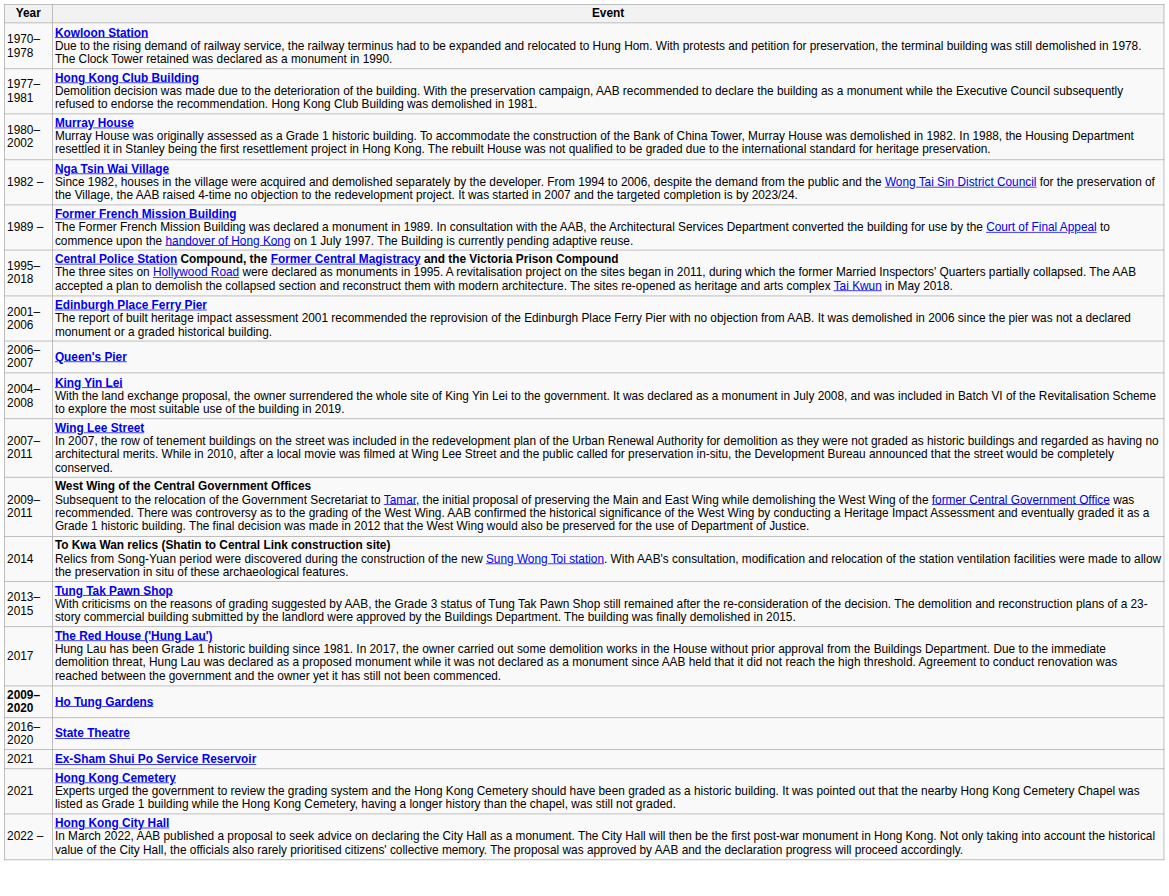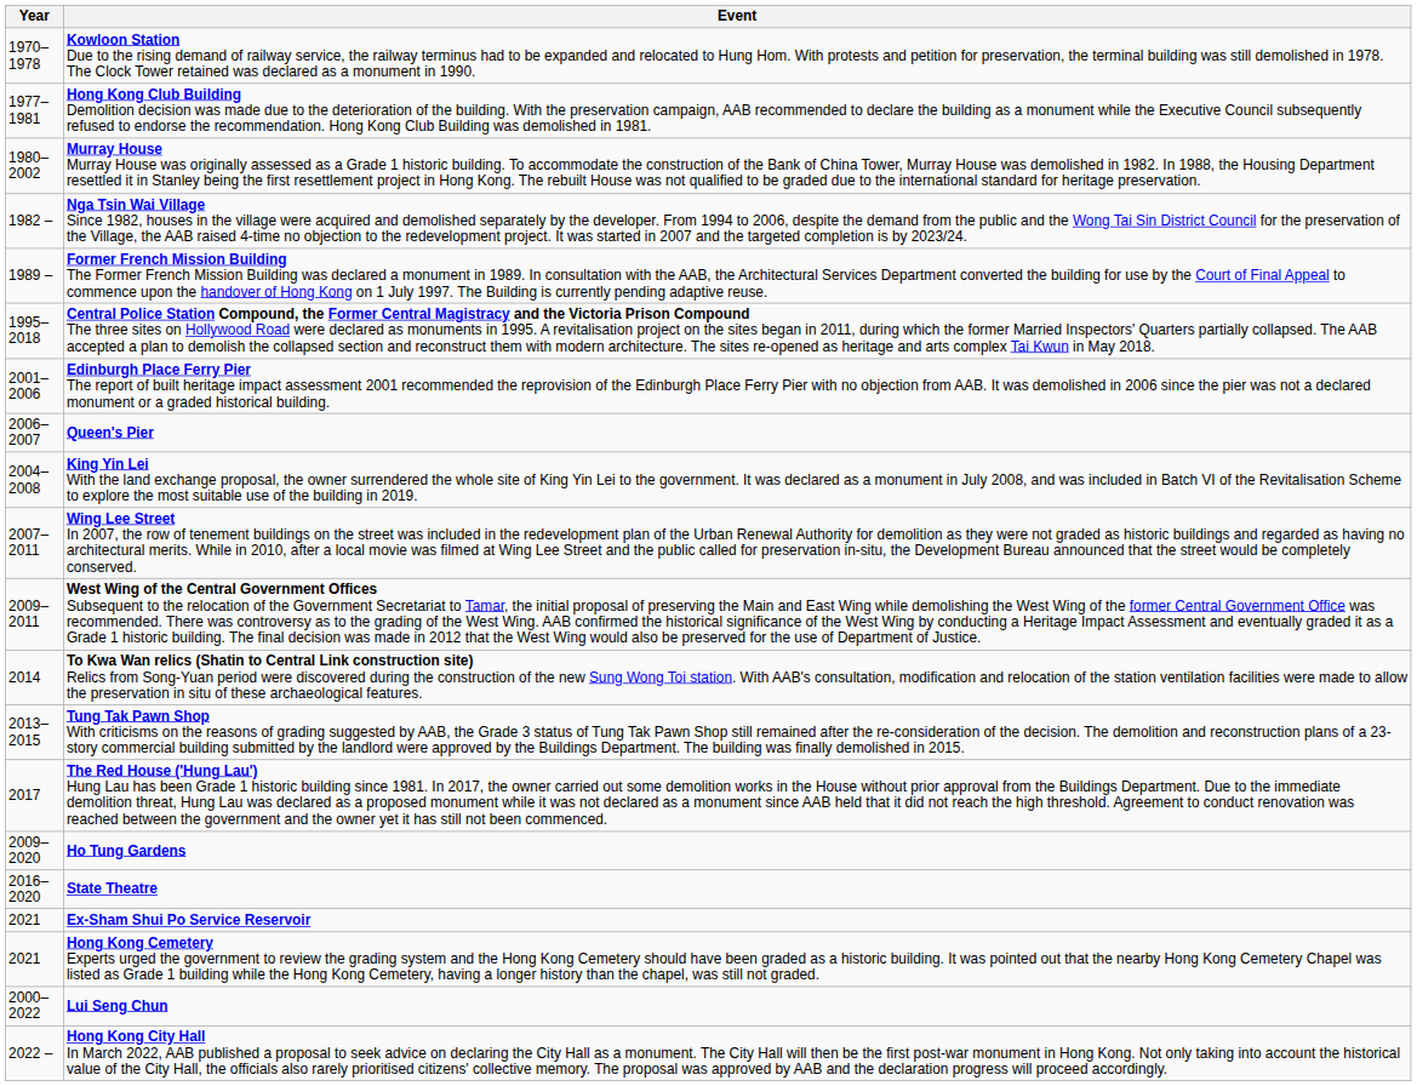 <table class="wikitable">
 <tr>
 <th>Year</th>
 <th>Event</th>
 </tr>
 <tr>
 <td>1970–1978</td>
 <td><a href='#'><strong>Kowloon Station</strong></a><br>Due to the rising demand of railway service, the railway terminus had to be expanded and relocated to Hung Hom. With protests and petition for preservation, the terminal building was still demolished in 1978. The Clock Tower retained was declared as a monument in 1990.</td>
 </tr>
 <tr>
 <td>1977–1981</td>
 <td><strong><a href='#'>Hong Kong Club Building</a></strong><br>Demolition decision was made due to the deterioration of the building. With the preservation campaign, AAB recommended to declare the building as a monument while the Executive Council subsequently refused to endorse the recommendation. Hong Kong Club Building was demolished in 1981.</td>
 </tr>
 <tr>
 <td>1980–2002</td>
 <td><strong><a href='#'>Murray House</a></strong><br>Murray House was originally assessed as a Grade 1 historic building. To accommodate the construction of the Bank of China Tower, Murray House was demolished in 1982. In 1988, the Housing Department resettled it in Stanley being the first resettlement project in Hong Kong. The rebuilt House was not qualified to be graded due to the international standard for heritage preservation.</td>
 </tr>
 <tr>
 <td>1982 –</td>
 <td><a href='#'><strong>Nga Tsin Wai Village</strong></a><br>Since 1982, houses in the village were acquired and demolished separately by the developer. From 1994 to 2006, despite the demand from the public and the <a href='#'>Wong Tai Sin District Council</a> for the preservation of the Village, the AAB raised 4-time no objection to the redevelopment project. It was started in 2007 and the targeted completion is by 2023/24.</td>
 </tr>
 <tr>
 <td>1989 –</td>
 <td><strong><a href='#'>Former French Mission Building</a></strong><br>The Former French Mission Building was declared a monument in 1989. In consultation with the AAB, the Architectural Services Department converted the building for use by the <a href='#'>Court of Final Appeal</a> to commence upon the <a href='#'>handover of Hong Kong</a> on 1 July 1997. The Building is currently pending adaptive reuse.</td>
 </tr>
 <tr>
 <td>1995–2018</td>
 <td><a href='#'><strong>Central Police Station</strong></a> <strong>Compound, the <a href='#'>Former Central Magistracy</a> and the Victoria Prison Compound</strong><br>The three sites on <a href='#'>Hollywood Road</a> were declared as monuments in 1995. A revitalisation project on the sites began in 2011, during which the former Married Inspectors' Quarters partially collapsed. The AAB accepted a plan to demolish the collapsed section and reconstruct them with modern architecture. The sites re-opened as heritage and arts complex <a href='#'>Tai Kwun</a> in May 2018.</td>
 </tr>
 <tr>
 <td>2001–2006</td>
 <td><strong><a href='#'>Edinburgh Place Ferry Pier</a></strong><br>The report of built heritage impact assessment 2001 recommended the reprovision of the Edinburgh Place Ferry Pier with no objection from AAB. It was demolished in 2006 since the pier was not a declared monument or a graded historical building.</td>
 </tr>
 <tr>
 <td>2006–2007</td>
 <td><a href='#'><strong>Queen's Pier</strong></a></td>
 </tr>
 <tr>
 <td>2004–2008</td>
 <td><strong><a href='#'>King Yin Lei</a></strong><br>With the land exchange proposal, the owner surrendered the whole site of King Yin Lei to the government. It was declared as a monument in July 2008, and was included in Batch VI of the Revitalisation Scheme to explore the most suitable use of the building in 2019.</td>
 </tr>
 <tr>
 <td>2007–2011</td>
 <td><strong><a href='#'>Wing Lee Street</a></strong><br>In 2007, the row of tenement buildings on the street was included in the redevelopment plan of the Urban Renewal Authority for demolition as they were not graded as historic buildings and regarded as having no architectural merits. While in 2010, after a local movie was filmed at Wing Lee Street and the public called for preservation in-situ, the Development Bureau announced that the street would be completely conserved.</td>
 </tr>
 <tr>
 <td>2009–2011</td>
 <td><strong>West Wing of the Central Government Offices</strong><br>Subsequent to the relocation of the Government Secretariat to <a href='#'>Tamar</a>, the initial proposal of preserving the Main and East Wing while demolishing the West Wing of the <a href='#'>former Central Government Office</a> was recommended. There was controversy as to the grading of the West Wing. AAB confirmed the historical significance of the West Wing by conducting a Heritage Impact Assessment and eventually graded it as a Grade 1 historic building. The final decision was made in 2012 that the West Wing would also be preserved for the use of Department of Justice.</td>
 </tr>
 <tr>
 <td>2014</td>
 <td><strong>To Kwa Wan relics (Shatin to Central Link construction site)</strong><br>Relics from Song-Yuan period were discovered during the construction of the new <a href='#'>Sung Wong Toi station</a>. With AAB's consultation, modification and relocation of the station ventilation facilities were made to allow the preservation in situ of these archaeological features.</td>
 </tr>
 <tr>
 <td>2013–2015</td>
 <td><strong><a href='#'>Tung Tak Pawn Shop</a></strong><br>With criticisms on the reasons of grading suggested by AAB, the Grade 3 status of Tung Tak Pawn Shop still remained after the re-consideration of the decision. The demolition and reconstruction plans of a 23-story commercial building submitted by the landlord were approved by the Buildings Department. The building was finally demolished in 2015.</td>
 </tr>
 <tr>
 <td>2017</td>
 <td><a href='#'><strong>The Red House ('Hung Lau')</strong></a><br>Hung Lau has been Grade 1 historic building since 1981. In 2017, the owner carried out some demolition works in the House without prior approval from the Buildings Department. Due to the immediate demolition threat, Hung Lau was declared as a proposed monument while it was not declared as a monument since AAB held that it did not reach the high threshold. Agreement to conduct renovation was reached between the government and the owner yet it has still not been commenced.</td>
 </tr>
 <tr>
-<td><strong>2009–2020</strong></td>
+<td>2009–2020</td>
 <td><a href='#'><strong>Ho Tung Gardens</strong></a></td>
 </tr>
 <tr>
 <td>2016–2020</td>
 <td><a href='#'><strong>State Theatre</strong></a></td>
 </tr>
 <tr>
 <td>2021</td>
 <td><a href='#'><strong>Ex-Sham Shui Po Service Reservoir</strong></a></td>
 </tr>
 <tr>
 <td>2021</td>
 <td><strong><a href='#'>Hong Kong Cemetery</a></strong><br>Experts urged the government to review the grading system and the Hong Kong Cemetery should have been graded as a historic building. It was pointed out that the nearby Hong Kong Cemetery Chapel was listed as Grade 1 building while the Hong Kong Cemetery, having a longer history than the chapel, was still not graded.</td>
 </tr>
 <tr>
+<td>2000–2022</td>
+<td><a href='#'><strong>Lui Seng Chun</strong></a></td>
+</tr>
+<tr>
 <td>2022 –</td>
 <td><strong><a href='#'>Hong Kong City Hall</a></strong><br>In March 2022, AAB published a proposal to seek advice on declaring the City Hall as a monument. The City Hall will then be the first post-war monument in Hong Kong. Not only taking into account the historical value of the City Hall, the officials also rarely prioritised citizens' collective memory. The proposal was approved by AAB and the declaration progress will proceed accordingly.</td>
 </tr>
 </table>
